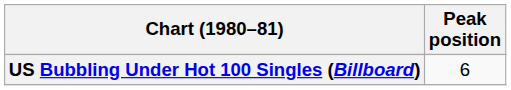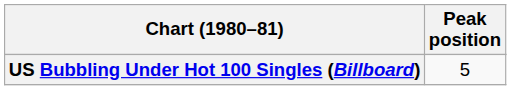 <table class="wikitable sortable plainrowheaders" style="text-align:center">
 <tr>
 <th scope="col">Chart (1980–81)</th>
 <th scope="col">Peak<br> position</th>
 </tr>
 <tr>
 </tr>
 <tr>
 <th scope="row">US <a href='#'>Bubbling Under Hot 100 Singles</a> (<a href='#'><em>Billboard</em></a>)</th>
-<td>6</td>
+<td>5</td>
 </tr>
 <tr>
 </tr>
 </table>
